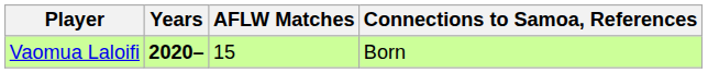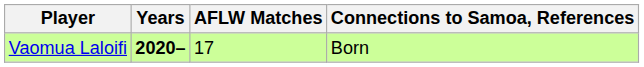 <table class="wikitable sortable">
 <tr>
 <th>Player</th>
 <th>Years</th>
 <th>AFLW Matches</th>
 <th>Connections to Samoa, References</th>
 </tr>
 <tr bgcolor=#CCFF99>
 <td><a href='#'>Vaomua Laloifi</a></td>
 <td><strong>2020–</strong></td>
-<td>15</td>
+<td>17</td>
 <td>Born</td>
 </tr>
 </table>
